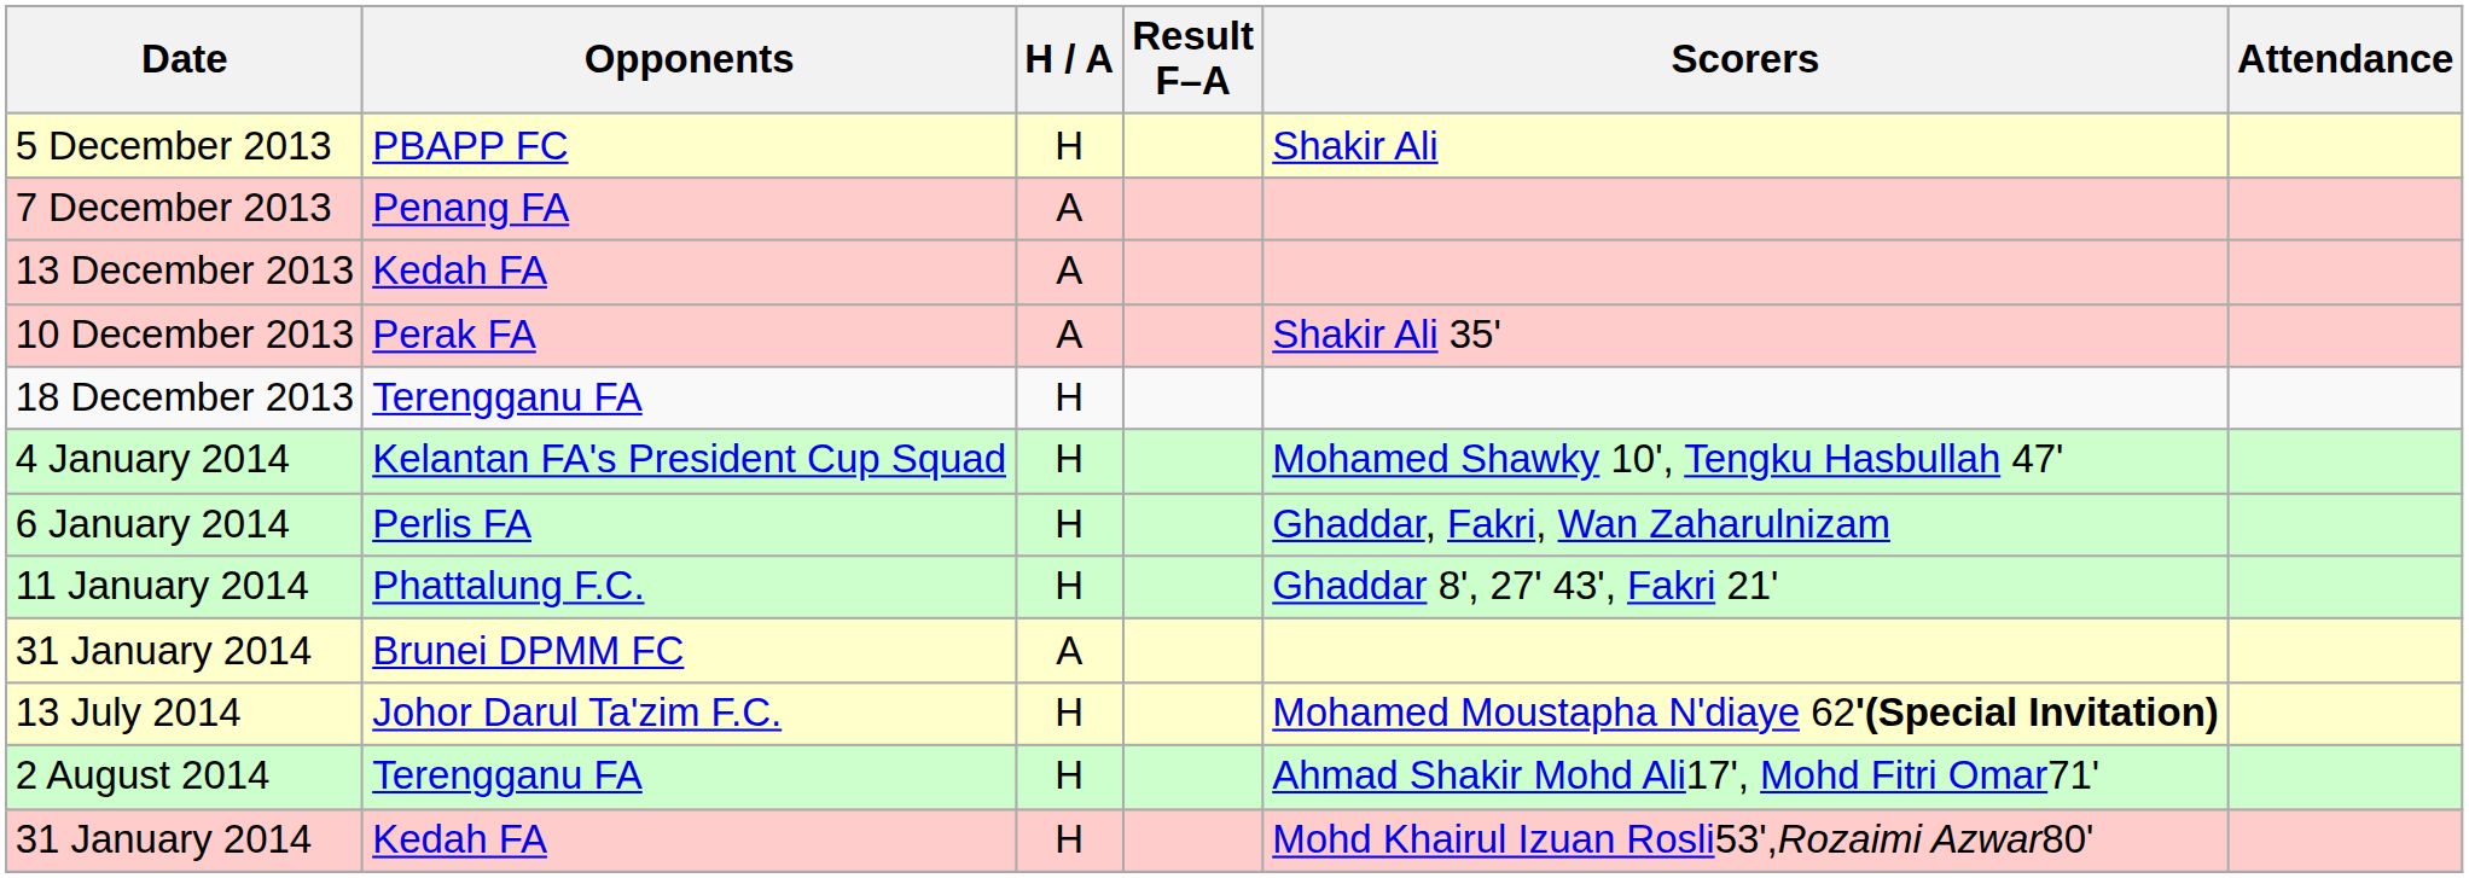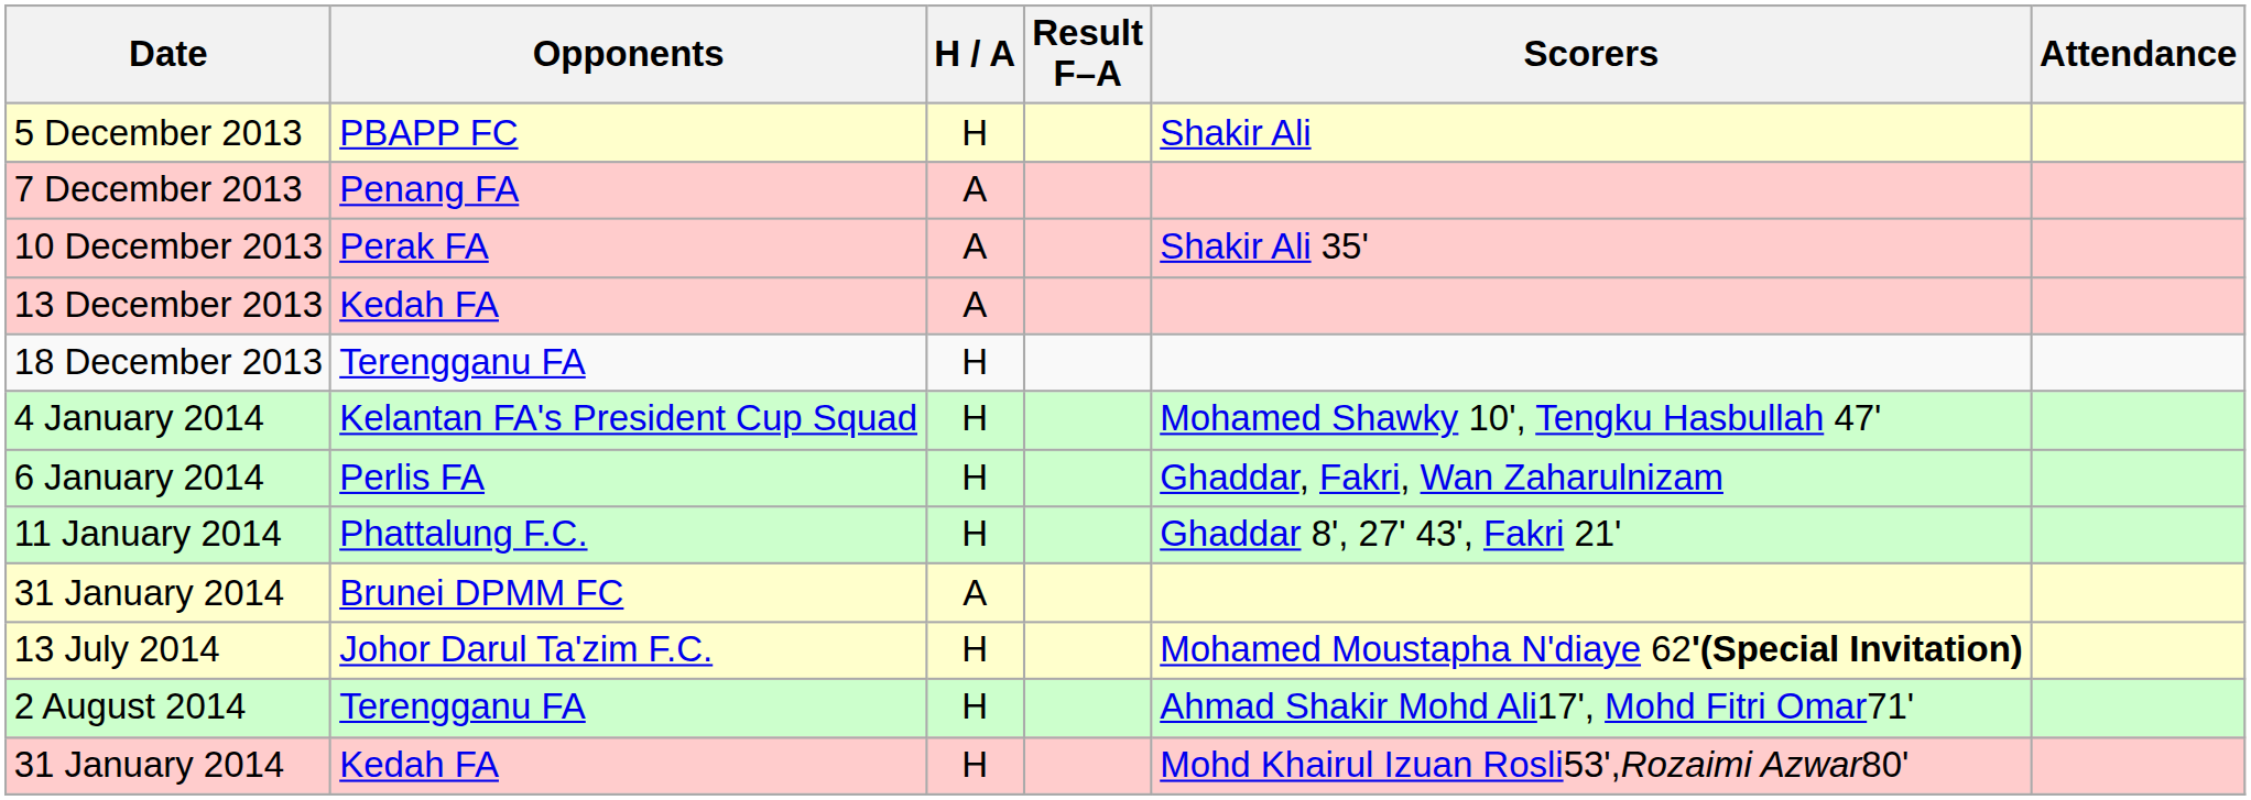 <table class="wikitable" style="text-align:center">
 <tr>
 <th>Date</th>
 <th>Opponents</th>
 <th>H / A</th>
 <th>Result<br>F–A</th>
 <th>Scorers</th>
 <th>Attendance</th>
 </tr>
 <tr bgcolor="#ffffcc">
 <td align="left">5 December 2013</td>
 <td align="left">  <a href='#'>PBAPP FC</a></td>
 <td>H</td>
 <td></td>
 <td align="left"><a href='#'>Shakir Ali</a></td>
 <td></td>
 </tr>
 <tr bgcolor="#ffcccc">
 <td align="left">7 December 2013</td>
 <td align="left">  <a href='#'>Penang FA</a></td>
 <td>A</td>
 <td></td>
 <td></td>
 <td></td>
 </tr>
 <tr bgcolor="#ffcccc">
+<td align="left">10 December 2013</td>
+<td align="left">  <a href='#'>Perak FA</a></td>
+<td>A</td>
+<td></td>
+<td align="left"><a href='#'>Shakir Ali</a> 35'</td>
+<td></td>
+</tr>
+<tr bgcolor="#ffcccc">
 <td align="left">13 December 2013</td>
 <td align="left">  <a href='#'>Kedah FA</a></td>
 <td>A</td>
 <td></td>
 <td></td>
-<td></td>
-</tr>
-<tr bgcolor="#ffcccc">
-<td align="left">10 December 2013</td>
-<td align="left">  <a href='#'>Perak FA</a></td>
-<td>A</td>
-<td></td>
-<td align="left"><a href='#'>Shakir Ali</a> 35'</td>
 <td></td>
 </tr>
 <tr>
 <td align="left">18 December 2013</td>
 <td align="left">  <a href='#'>Terengganu FA</a></td>
 <td>H</td>
 <td><em></em></td>
 <td></td>
 <td></td>
 </tr>
 <tr bgcolor="#ccffcc">
 <td align="left">4 January 2014</td>
 <td align="left">  <a href='#'>Kelantan FA's President Cup Squad</a></td>
 <td>H</td>
 <td></td>
 <td align="left"><a href='#'>Mohamed Shawky</a> 10', <a href='#'>Tengku Hasbullah</a> 47'</td>
 <td></td>
 </tr>
 <tr bgcolor="#ccffcc">
 <td align="left">6 January 2014</td>
 <td align="left">  <a href='#'>Perlis FA</a></td>
 <td>H</td>
 <td></td>
 <td align="left"><a href='#'>Ghaddar</a>, <a href='#'>Fakri</a>, <a href='#'>Wan Zaharulnizam</a></td>
 <td></td>
 </tr>
 <tr bgcolor="#ccffcc">
 <td align="left">11 January 2014</td>
 <td align="left"> <a href='#'>Phattalung F.C.</a></td>
 <td>H</td>
 <td></td>
 <td align="left"><a href='#'>Ghaddar</a> 8', 27' 43', <a href='#'>Fakri</a> 21'</td>
 <td></td>
 </tr>
 <tr bgcolor="#ffffcc">
 <td align="left">31 January 2014</td>
 <td align="left"> <a href='#'>Brunei DPMM FC</a></td>
 <td>A</td>
 <td></td>
 <td align="left"></td>
 <td></td>
 </tr>
 <tr bgcolor="#ffffcc">
 <td align="left">13 July 2014</td>
 <td align="left"> <a href='#'>Johor Darul Ta'zim F.C.</a></td>
 <td>H</td>
 <td></td>
 <td align="left"><a href='#'>Mohamed Moustapha N'diaye</a> 62<strong>'(Special Invitation)</strong></td>
 <td></td>
 </tr>
 <tr bgcolor="#ccffcc">
 <td align="left">2 August 2014</td>
 <td align="left"> <a href='#'>Terengganu FA</a></td>
 <td>H</td>
 <td></td>
 <td align="left"><a href='#'>Ahmad Shakir Mohd Ali</a>17', <a href='#'>Mohd Fitri Omar</a>71'</td>
 <td></td>
 </tr>
 <tr bgcolor="#ffcccc">
 <td align="left">31 January 2014</td>
 <td align="left"> <a href='#'>Kedah FA</a></td>
 <td>H</td>
 <td></td>
 <td align="left"><a href='#'>Mohd Khairul Izuan Rosli</a>53',<em>Rozaimi Azwar</em>80'</td>
 <td></td>
 </tr>
 <tr>
 </tr>
 </table>
